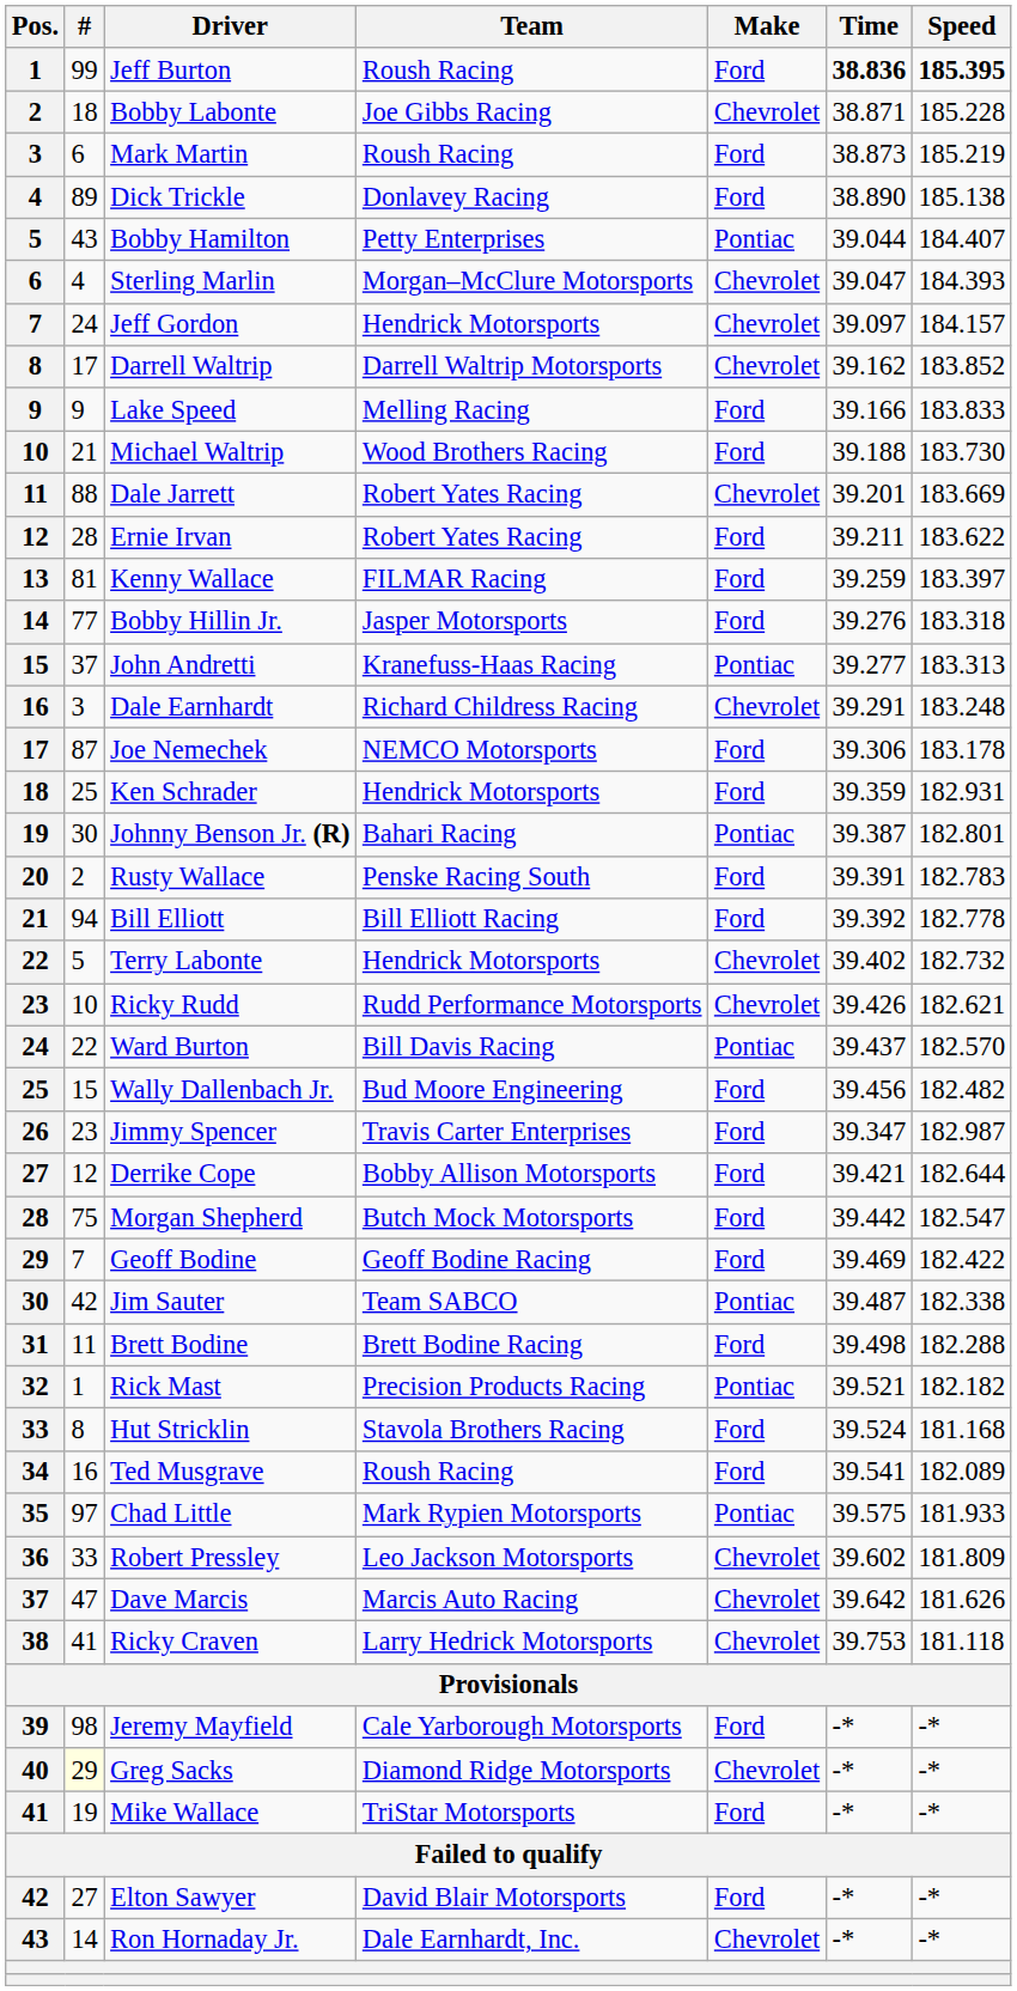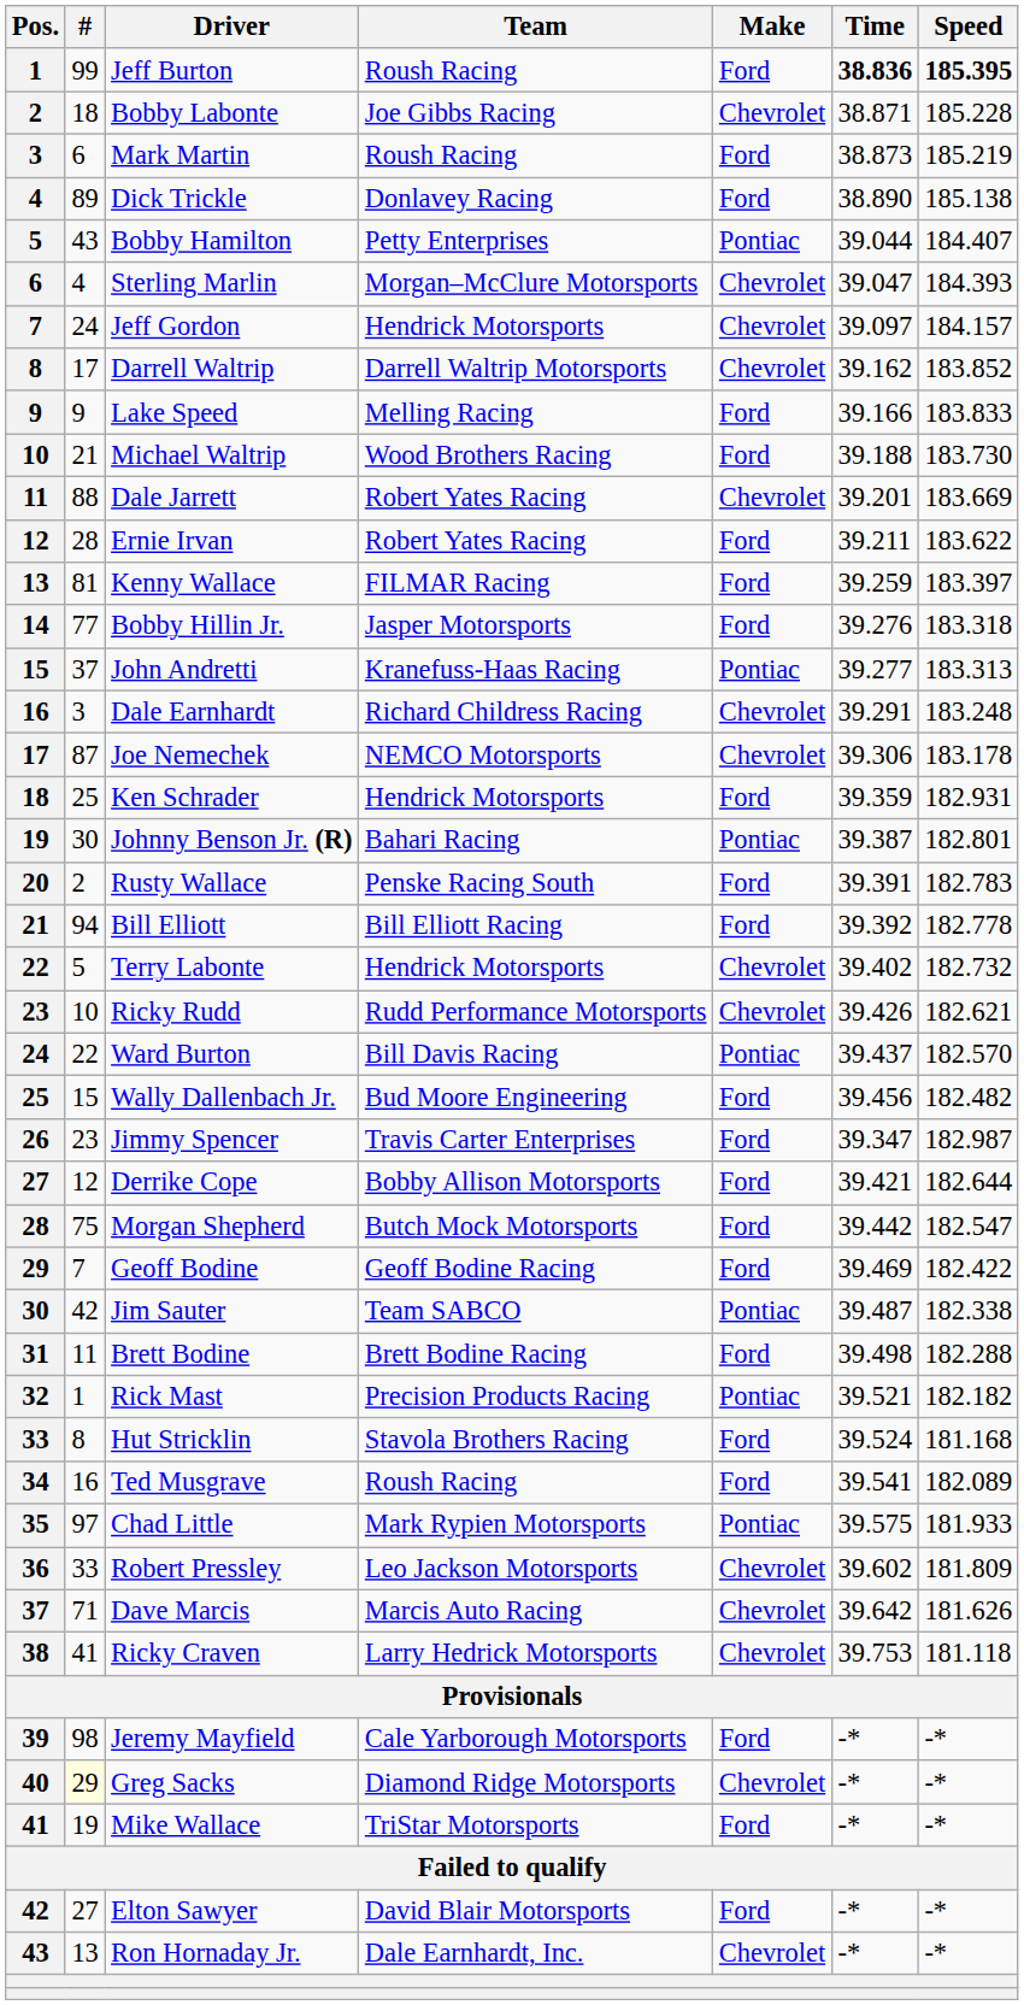 <table class="wikitable">
 <tr>
 <th>Pos.</th>
 <th>#</th>
 <th>Driver</th>
 <th>Team</th>
 <th>Make</th>
 <th>Time</th>
 <th>Speed</th>
 </tr>
 <tr>
 <th>1</th>
 <td>99</td>
 <td><a href='#'>Jeff Burton</a></td>
 <td><a href='#'>Roush Racing</a></td>
 <td><a href='#'>Ford</a></td>
 <td><strong>38.836</strong></td>
 <td><strong>185.395</strong></td>
 </tr>
 <tr>
 <th>2</th>
 <td>18</td>
 <td><a href='#'>Bobby Labonte</a></td>
 <td><a href='#'>Joe Gibbs Racing</a></td>
 <td><a href='#'>Chevrolet</a></td>
 <td>38.871</td>
 <td>185.228</td>
 </tr>
 <tr>
 <th>3</th>
 <td>6</td>
 <td><a href='#'>Mark Martin</a></td>
 <td><a href='#'>Roush Racing</a></td>
 <td><a href='#'>Ford</a></td>
 <td>38.873</td>
 <td>185.219</td>
 </tr>
 <tr>
 <th>4</th>
 <td>89</td>
 <td><a href='#'>Dick Trickle</a></td>
 <td><a href='#'>Donlavey Racing</a></td>
 <td><a href='#'>Ford</a></td>
 <td>38.890</td>
 <td>185.138</td>
 </tr>
 <tr>
 <th>5</th>
 <td>43</td>
 <td><a href='#'>Bobby Hamilton</a></td>
 <td><a href='#'>Petty Enterprises</a></td>
 <td><a href='#'>Pontiac</a></td>
 <td>39.044</td>
 <td>184.407</td>
 </tr>
 <tr>
 <th>6</th>
 <td>4</td>
 <td><a href='#'>Sterling Marlin</a></td>
 <td><a href='#'>Morgan–McClure Motorsports</a></td>
 <td><a href='#'>Chevrolet</a></td>
 <td>39.047</td>
 <td>184.393</td>
 </tr>
 <tr>
 <th>7</th>
 <td>24</td>
 <td><a href='#'>Jeff Gordon</a></td>
 <td><a href='#'>Hendrick Motorsports</a></td>
 <td><a href='#'>Chevrolet</a></td>
 <td>39.097</td>
 <td>184.157</td>
 </tr>
 <tr>
 <th>8</th>
 <td>17</td>
 <td><a href='#'>Darrell Waltrip</a></td>
 <td><a href='#'>Darrell Waltrip Motorsports</a></td>
 <td><a href='#'>Chevrolet</a></td>
 <td>39.162</td>
 <td>183.852</td>
 </tr>
 <tr>
 <th>9</th>
 <td>9</td>
 <td><a href='#'>Lake Speed</a></td>
 <td><a href='#'>Melling Racing</a></td>
 <td><a href='#'>Ford</a></td>
 <td>39.166</td>
 <td>183.833</td>
 </tr>
 <tr>
 <th>10</th>
 <td>21</td>
 <td><a href='#'>Michael Waltrip</a></td>
 <td><a href='#'>Wood Brothers Racing</a></td>
 <td><a href='#'>Ford</a></td>
 <td>39.188</td>
 <td>183.730</td>
 </tr>
 <tr>
 <th>11</th>
 <td>88</td>
 <td><a href='#'>Dale Jarrett</a></td>
 <td><a href='#'>Robert Yates Racing</a></td>
 <td><a href='#'>Chevrolet</a></td>
 <td>39.201</td>
 <td>183.669</td>
 </tr>
 <tr>
 <th>12</th>
 <td>28</td>
 <td><a href='#'>Ernie Irvan</a></td>
 <td><a href='#'>Robert Yates Racing</a></td>
 <td><a href='#'>Ford</a></td>
 <td>39.211</td>
 <td>183.622</td>
 </tr>
 <tr>
 <th>13</th>
 <td>81</td>
 <td><a href='#'>Kenny Wallace</a></td>
 <td><a href='#'>FILMAR Racing</a></td>
 <td><a href='#'>Ford</a></td>
 <td>39.259</td>
 <td>183.397</td>
 </tr>
 <tr>
 <th>14</th>
 <td>77</td>
 <td><a href='#'>Bobby Hillin Jr.</a></td>
 <td><a href='#'>Jasper Motorsports</a></td>
 <td><a href='#'>Ford</a></td>
 <td>39.276</td>
 <td>183.318</td>
 </tr>
 <tr>
 <th>15</th>
 <td>37</td>
 <td><a href='#'>John Andretti</a></td>
 <td><a href='#'>Kranefuss-Haas Racing</a></td>
 <td><a href='#'>Pontiac</a></td>
 <td>39.277</td>
 <td>183.313</td>
 </tr>
 <tr>
 <th>16</th>
 <td>3</td>
 <td><a href='#'>Dale Earnhardt</a></td>
 <td><a href='#'>Richard Childress Racing</a></td>
 <td><a href='#'>Chevrolet</a></td>
 <td>39.291</td>
 <td>183.248</td>
 </tr>
 <tr>
 <th>17</th>
 <td>87</td>
 <td><a href='#'>Joe Nemechek</a></td>
 <td><a href='#'>NEMCO Motorsports</a></td>
-<td><a href='#'>Ford</a></td>
+<td><a href='#'>Chevrolet</a></td>
 <td>39.306</td>
 <td>183.178</td>
 </tr>
 <tr>
 <th>18</th>
 <td>25</td>
 <td><a href='#'>Ken Schrader</a></td>
 <td><a href='#'>Hendrick Motorsports</a></td>
 <td><a href='#'>Ford</a></td>
 <td>39.359</td>
 <td>182.931</td>
 </tr>
 <tr>
 <th>19</th>
 <td>30</td>
 <td><a href='#'>Johnny Benson Jr.</a> <strong>(R)</strong></td>
 <td><a href='#'>Bahari Racing</a></td>
 <td><a href='#'>Pontiac</a></td>
 <td>39.387</td>
 <td>182.801</td>
 </tr>
 <tr>
 <th>20</th>
 <td>2</td>
 <td><a href='#'>Rusty Wallace</a></td>
 <td><a href='#'>Penske Racing South</a></td>
 <td><a href='#'>Ford</a></td>
 <td>39.391</td>
 <td>182.783</td>
 </tr>
 <tr>
 <th>21</th>
 <td>94</td>
 <td><a href='#'>Bill Elliott</a></td>
 <td><a href='#'>Bill Elliott Racing</a></td>
 <td><a href='#'>Ford</a></td>
 <td>39.392</td>
 <td>182.778</td>
 </tr>
 <tr>
 <th>22</th>
 <td>5</td>
 <td><a href='#'>Terry Labonte</a></td>
 <td><a href='#'>Hendrick Motorsports</a></td>
 <td><a href='#'>Chevrolet</a></td>
 <td>39.402</td>
 <td>182.732</td>
 </tr>
 <tr>
 <th>23</th>
 <td>10</td>
 <td><a href='#'>Ricky Rudd</a></td>
 <td><a href='#'>Rudd Performance Motorsports</a></td>
 <td><a href='#'>Chevrolet</a></td>
 <td>39.426</td>
 <td>182.621</td>
 </tr>
 <tr>
 <th>24</th>
 <td>22</td>
 <td><a href='#'>Ward Burton</a></td>
 <td><a href='#'>Bill Davis Racing</a></td>
 <td><a href='#'>Pontiac</a></td>
 <td>39.437</td>
 <td>182.570</td>
 </tr>
 <tr>
 <th>25</th>
 <td>15</td>
 <td><a href='#'>Wally Dallenbach Jr.</a></td>
 <td><a href='#'>Bud Moore Engineering</a></td>
 <td><a href='#'>Ford</a></td>
 <td>39.456</td>
 <td>182.482</td>
 </tr>
 <tr>
 <th>26</th>
 <td>23</td>
 <td><a href='#'>Jimmy Spencer</a></td>
 <td><a href='#'>Travis Carter Enterprises</a></td>
 <td><a href='#'>Ford</a></td>
 <td>39.347</td>
 <td>182.987</td>
 </tr>
 <tr>
 <th>27</th>
 <td>12</td>
 <td><a href='#'>Derrike Cope</a></td>
 <td><a href='#'>Bobby Allison Motorsports</a></td>
 <td><a href='#'>Ford</a></td>
 <td>39.421</td>
 <td>182.644</td>
 </tr>
 <tr>
 <th>28</th>
 <td>75</td>
 <td><a href='#'>Morgan Shepherd</a></td>
 <td><a href='#'>Butch Mock Motorsports</a></td>
 <td><a href='#'>Ford</a></td>
 <td>39.442</td>
 <td>182.547</td>
 </tr>
 <tr>
 <th>29</th>
 <td>7</td>
 <td><a href='#'>Geoff Bodine</a></td>
 <td><a href='#'>Geoff Bodine Racing</a></td>
 <td><a href='#'>Ford</a></td>
 <td>39.469</td>
 <td>182.422</td>
 </tr>
 <tr>
 <th>30</th>
 <td>42</td>
 <td><a href='#'>Jim Sauter</a></td>
 <td><a href='#'>Team SABCO</a></td>
 <td><a href='#'>Pontiac</a></td>
 <td>39.487</td>
 <td>182.338</td>
 </tr>
 <tr>
 <th>31</th>
 <td>11</td>
 <td><a href='#'>Brett Bodine</a></td>
 <td><a href='#'>Brett Bodine Racing</a></td>
 <td><a href='#'>Ford</a></td>
 <td>39.498</td>
 <td>182.288</td>
 </tr>
 <tr>
 <th>32</th>
 <td>1</td>
 <td><a href='#'>Rick Mast</a></td>
 <td><a href='#'>Precision Products Racing</a></td>
 <td><a href='#'>Pontiac</a></td>
 <td>39.521</td>
 <td>182.182</td>
 </tr>
 <tr>
 <th>33</th>
 <td>8</td>
 <td><a href='#'>Hut Stricklin</a></td>
 <td><a href='#'>Stavola Brothers Racing</a></td>
 <td><a href='#'>Ford</a></td>
 <td>39.524</td>
 <td>181.168</td>
 </tr>
 <tr>
 <th>34</th>
 <td>16</td>
 <td><a href='#'>Ted Musgrave</a></td>
 <td><a href='#'>Roush Racing</a></td>
 <td><a href='#'>Ford</a></td>
 <td>39.541</td>
 <td>182.089</td>
 </tr>
 <tr>
 <th>35</th>
 <td>97</td>
 <td><a href='#'>Chad Little</a></td>
 <td><a href='#'>Mark Rypien Motorsports</a></td>
 <td><a href='#'>Pontiac</a></td>
 <td>39.575</td>
 <td>181.933</td>
 </tr>
 <tr>
 <th>36</th>
 <td>33</td>
 <td><a href='#'>Robert Pressley</a></td>
 <td><a href='#'>Leo Jackson Motorsports</a></td>
 <td><a href='#'>Chevrolet</a></td>
 <td>39.602</td>
 <td>181.809</td>
 </tr>
 <tr>
 <th>37</th>
-<td>47</td>
+<td>71</td>
 <td><a href='#'>Dave Marcis</a></td>
 <td><a href='#'>Marcis Auto Racing</a></td>
 <td><a href='#'>Chevrolet</a></td>
 <td>39.642</td>
 <td>181.626</td>
 </tr>
 <tr>
 <th>38</th>
 <td>41</td>
 <td><a href='#'>Ricky Craven</a></td>
 <td><a href='#'>Larry Hedrick Motorsports</a></td>
 <td><a href='#'>Chevrolet</a></td>
 <td>39.753</td>
 <td>181.118</td>
 </tr>
 <tr>
 <th colspan="7">Provisionals</th>
 </tr>
 <tr>
 <th>39</th>
 <td>98</td>
 <td><a href='#'>Jeremy Mayfield</a></td>
 <td><a href='#'>Cale Yarborough Motorsports</a></td>
 <td><a href='#'>Ford</a></td>
 <td>-*</td>
 <td>-*</td>
 </tr>
 <tr>
 <th>40</th>
 <td style="background: lightyellow;">29</td>
 <td><a href='#'>Greg Sacks</a></td>
 <td><a href='#'>Diamond Ridge Motorsports</a></td>
 <td><a href='#'>Chevrolet</a></td>
 <td>-*</td>
 <td>-*</td>
 </tr>
 <tr>
 <th>41</th>
 <td>19</td>
 <td><a href='#'>Mike Wallace</a></td>
 <td><a href='#'>TriStar Motorsports</a></td>
 <td><a href='#'>Ford</a></td>
 <td>-*</td>
 <td>-*</td>
 </tr>
 <tr>
 <th colspan="7">Failed to qualify</th>
 </tr>
 <tr>
 <th>42</th>
 <td>27</td>
 <td><a href='#'>Elton Sawyer</a></td>
 <td><a href='#'>David Blair Motorsports</a></td>
 <td><a href='#'>Ford</a></td>
 <td>-*</td>
 <td>-*</td>
 </tr>
 <tr>
 <th>43</th>
-<td>14</td>
+<td>13</td>
 <td><a href='#'>Ron Hornaday Jr.</a></td>
 <td><a href='#'>Dale Earnhardt, Inc.</a></td>
 <td><a href='#'>Chevrolet</a></td>
 <td>-*</td>
 <td>-*</td>
 </tr>
 <tr>
 <th colspan="7"></th>
 </tr>
 <tr>
 <th colspan="7"></th>
 </tr>
 </table>
